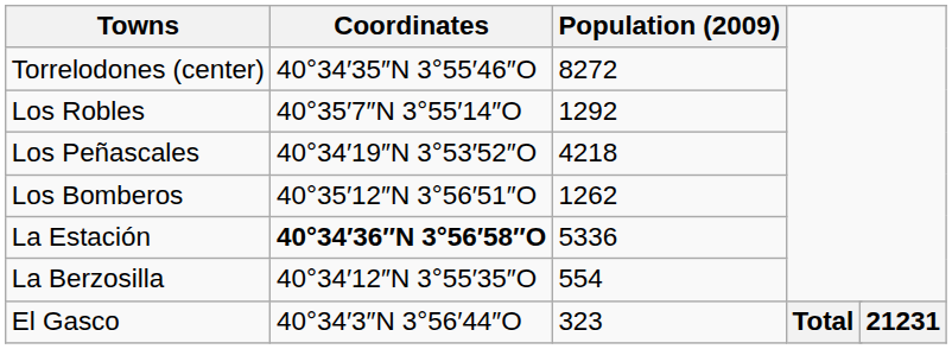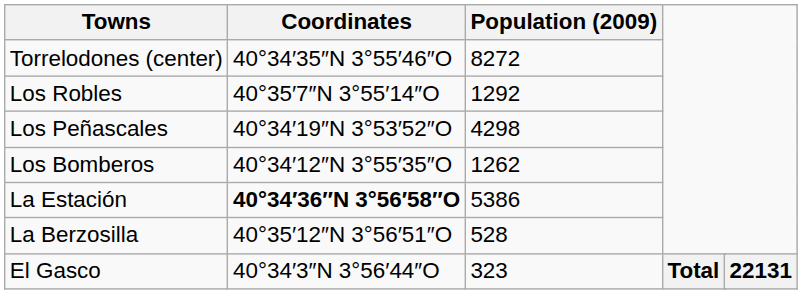 <table class="wikitable sortable col3cen jquery-tablesorter">
 <tr>
 <th>Towns</th>
 <th>Coordinates</th>
 <th>Population (2009)</th>
 </tr>
 <tr>
 <td>Torrelodones (center)</td>
 <td>40°34′35″N 3°55′46″O</td>
 <td>8272</td>
 </tr>
 <tr>
 <td>Los Robles</td>
 <td>40°35′7″N 3°55′14″O</td>
 <td>1292</td>
 </tr>
 <tr>
 <td>Los Peñascales</td>
 <td>40°34′19″N 3°53′52″O</td>
-<td>4218</td>
+<td>4298</td>
 </tr>
 <tr>
 <td>Los Bomberos</td>
-<td>40°35′12″N 3°56′51″O</td>
+<td>40°34′12″N 3°55′35″O</td>
 <td>1262</td>
 </tr>
 <tr>
 <td>La Estación</td>
 <td><strong>40°34′36″N 3°56′58″O</strong></td>
-<td>5336</td>
+<td>5386</td>
 </tr>
 <tr>
 <td>La Berzosilla</td>
-<td>40°34′12″N 3°55′35″O</td>
-<td>554</td>
+<td>40°35′12″N 3°56′51″O</td>
+<td>528</td>
 </tr>
 <tr>
 <td>El Gasco</td>
 <td>40°34′3″N 3°56′44″O</td>
 <td>323</td>
 <th colspan="2">Total</th>
-<th>21231</th>
+<th>22131</th>
 </tr>
 </table>
